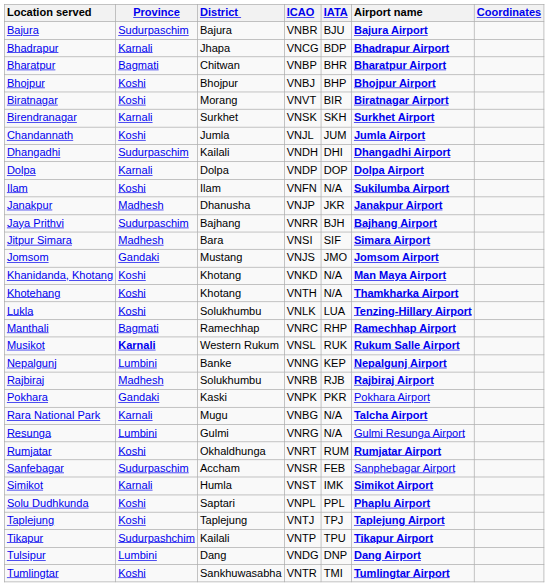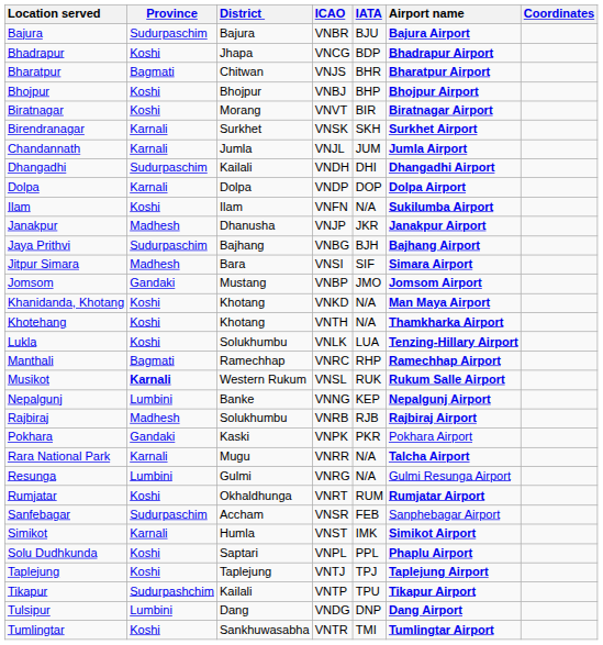 <table class="wikitable sortable static-row-numbers static-row-header-text">
 <tr style="vertical-align:baseline">
 <th style="text-align:left;">Location served</th>
 <th><a href='#'>Province</a></th>
 <th style="text-align:left;"><a href='#'>District&nbsp;</a></th>
 <th style="text-align:left;"><a href='#'>ICAO</a></th>
 <th style="text-align:left;"><a href='#'>IATA</a></th>
 <th style="text-align:left;">Airport name</th>
 <th style="text-align:left;"><a href='#'>Coordinates</a></th>
 </tr>
 <tr style="vertical-align:top">
 <td><a href='#'>Bajura</a></td>
 <td><a href='#'>Sudurpaschim</a></td>
 <td>Bajura</td>
 <td>VNBR</td>
 <td>BJU</td>
 <td><strong><a href='#'>Bajura Airport</a></strong></td>
 <td><small></small></td>
 </tr>
 <tr style="vertical-align:top">
 <td><a href='#'>Bhadrapur</a></td>
-<td><a href='#'>Karnali</a></td>
+<td><a href='#'>Koshi</a></td>
 <td>Jhapa</td>
 <td>VNCG</td>
 <td>BDP</td>
 <td><strong><a href='#'>Bhadrapur Airport</a></strong></td>
 <td><small></small></td>
 </tr>
 <tr style="vertical-align:top">
 <td><a href='#'>Bharatpur</a></td>
 <td><a href='#'>Bagmati</a></td>
 <td>Chitwan</td>
-<td>VNBP</td>
+<td>VNJS</td>
 <td>BHR</td>
 <td><strong><a href='#'>Bharatpur Airport</a></strong></td>
 <td><small></small></td>
 </tr>
 <tr style="vertical-align:top">
 <td><a href='#'>Bhojpur</a></td>
 <td><a href='#'>Koshi</a></td>
 <td>Bhojpur</td>
 <td>VNBJ</td>
 <td>BHP</td>
 <td><strong><a href='#'>Bhojpur Airport</a></strong></td>
 <td><small></small></td>
 </tr>
 <tr style="vertical-align:top">
 <td><a href='#'>Biratnagar</a></td>
 <td><a href='#'>Koshi</a></td>
 <td>Morang</td>
 <td>VNVT</td>
 <td>BIR</td>
 <td><strong><a href='#'>Biratnagar Airport</a></strong></td>
 <td><small></small></td>
 </tr>
 <tr style="vertical-align:top">
 <td><a href='#'>Birendranagar</a></td>
 <td><a href='#'>Karnali</a></td>
 <td>Surkhet</td>
 <td>VNSK</td>
 <td>SKH</td>
 <td><strong><a href='#'>Surkhet Airport</a></strong></td>
 <td><small></small></td>
 </tr>
 <tr style="vertical-align:top">
 <td><a href='#'>Chandannath</a></td>
-<td><a href='#'>Koshi</a></td>
+<td><a href='#'>Karnali</a></td>
 <td>Jumla</td>
 <td>VNJL</td>
 <td>JUM</td>
 <td><strong><a href='#'>Jumla Airport</a></strong></td>
 <td><small></small></td>
 </tr>
 <tr style="vertical-align:top">
 <td><a href='#'>Dhangadhi</a></td>
 <td><a href='#'>Sudurpaschim</a></td>
 <td>Kailali</td>
 <td>VNDH</td>
 <td>DHI</td>
 <td><strong><a href='#'>Dhangadhi Airport</a></strong></td>
 <td><small></small></td>
 </tr>
 <tr style="vertical-align:top">
 <td><a href='#'>Dolpa</a></td>
 <td><a href='#'>Karnali</a></td>
 <td>Dolpa</td>
 <td>VNDP</td>
 <td>DOP</td>
 <td><strong><a href='#'>Dolpa Airport</a></strong></td>
 <td><small></small></td>
 </tr>
 <tr>
 <td><a href='#'>Ilam</a></td>
 <td><a href='#'>Koshi</a></td>
 <td>Ilam</td>
 <td>VNFN</td>
 <td>N/A</td>
 <td><strong><a href='#'>Sukilumba Airport</a></strong></td>
 <td><small></small></td>
 </tr>
 <tr style="vertical-align:top">
 <td><a href='#'>Janakpur</a></td>
 <td><a href='#'>Madhesh</a></td>
 <td>Dhanusha</td>
 <td>VNJP</td>
 <td>JKR</td>
 <td><strong><a href='#'>Janakpur Airport</a></strong></td>
 <td><small></small></td>
 </tr>
 <tr style="vertical-align:top">
 <td><a href='#'>Jaya Prithvi</a></td>
 <td><a href='#'>Sudurpaschim</a></td>
 <td>Bajhang</td>
-<td>VNRR</td>
+<td>VNBG</td>
 <td>BJH</td>
 <td><strong><a href='#'>Bajhang Airport</a></strong></td>
 <td><small></small></td>
 </tr>
 <tr style="vertical-align:top">
 <td><a href='#'>Jitpur Simara</a></td>
 <td><a href='#'>Madhesh</a></td>
 <td>Bara</td>
 <td>VNSI</td>
 <td>SIF</td>
 <td><strong><a href='#'>Simara Airport</a></strong></td>
 <td><small></small></td>
 </tr>
 <tr style="vertical-align:top">
 <td><a href='#'>Jomsom</a></td>
 <td><a href='#'>Gandaki</a></td>
 <td>Mustang</td>
-<td>VNJS</td>
+<td>VNBP</td>
 <td>JMO</td>
 <td><strong><a href='#'>Jomsom Airport</a></strong></td>
 <td><small></small></td>
 </tr>
 <tr style="vertical-align:top">
 <td><a href='#'>Khanidanda, Khotang</a></td>
 <td><a href='#'>Koshi</a></td>
 <td>Khotang</td>
 <td>VNKD</td>
 <td>N/A</td>
 <td><strong><a href='#'>Man Maya Airport</a></strong></td>
 <td><small></small></td>
 </tr>
 <tr style="vertical-align:top">
 <td><a href='#'>Khotehang</a></td>
 <td><a href='#'>Koshi</a></td>
 <td>Khotang</td>
 <td>VNTH</td>
 <td>N/A</td>
 <td><strong><a href='#'>Thamkharka Airport</a></strong></td>
 <td><small></small></td>
 </tr>
 <tr style="vertical-align:top">
 <td><a href='#'>Lukla</a></td>
 <td><a href='#'>Koshi</a></td>
 <td>Solukhumbu</td>
 <td>VNLK</td>
 <td>LUA</td>
 <td><strong><a href='#'>Tenzing-Hillary Airport</a></strong></td>
 <td><small></small></td>
 </tr>
 <tr style="vertical-align:top">
 <td><a href='#'>Manthali</a></td>
 <td><a href='#'>Bagmati</a></td>
 <td>Ramechhap</td>
 <td>VNRC</td>
 <td>RHP</td>
 <td><strong><a href='#'>Ramechhap Airport</a></strong></td>
 <td><small></small></td>
 </tr>
 <tr style="vertical-align:top">
 <td><a href='#'>Musikot</a></td>
 <td><strong><a href='#'>Karnali</a></strong></td>
 <td>Western Rukum</td>
 <td>VNSL</td>
 <td>RUK</td>
 <td><strong><a href='#'>Rukum Salle Airport</a></strong></td>
 <td><small></small></td>
 </tr>
 <tr style="vertical-align:top">
 <td><a href='#'>Nepalgunj</a></td>
 <td><a href='#'>Lumbini</a></td>
 <td>Banke</td>
 <td>VNNG</td>
 <td>KEP</td>
 <td><strong><a href='#'>Nepalgunj Airport</a></strong></td>
 <td><small></small></td>
 </tr>
 <tr style="vertical-align:top">
 <td><a href='#'>Rajbiraj</a></td>
 <td><a href='#'>Madhesh</a></td>
 <td>Solukhumbu</td>
 <td>VNRB</td>
 <td>RJB</td>
 <td><strong><a href='#'>Rajbiraj Airport</a></strong></td>
 <td><small></small></td>
 </tr>
 <tr>
 <td><a href='#'>Pokhara</a></td>
 <td><a href='#'>Gandaki</a></td>
 <td>Kaski</td>
 <td>VNPK</td>
 <td>PKR</td>
 <td><a href='#'>Pokhara Airport</a></td>
 <td><small></small></td>
 </tr>
 <tr style="vertical-align:top">
 <td><a href='#'>Rara National Park</a></td>
 <td><a href='#'>Karnali</a></td>
 <td>Mugu</td>
-<td>VNBG</td>
+<td>VNRR</td>
 <td>N/A</td>
 <td><strong><a href='#'>Talcha Airport</a></strong></td>
 <td><small></small></td>
 </tr>
 <tr>
 <td><a href='#'>Resunga</a></td>
 <td><a href='#'>Lumbini</a></td>
 <td>Gulmi</td>
 <td>VNRG</td>
 <td>N/A</td>
 <td><a href='#'>Gulmi Resunga Airport</a></td>
 <td><small></small></td>
 </tr>
 <tr style="vertical-align:top">
 <td><a href='#'>Rumjatar</a></td>
 <td><a href='#'>Koshi</a></td>
 <td>Okhaldhunga</td>
 <td>VNRT</td>
 <td>RUM</td>
 <td><strong><a href='#'>Rumjatar Airport</a></strong></td>
 <td><small></small></td>
 </tr>
 <tr style="vertical-align:top">
 <td><a href='#'>Sanfebagar</a></td>
 <td><a href='#'>Sudurpaschim</a></td>
 <td>Accham</td>
 <td>VNSR</td>
 <td>FEB</td>
 <td><a href='#'>Sanphebagar Airport</a></td>
 <td><small></small></td>
 </tr>
 <tr style="vertical-align:top">
 <td><a href='#'>Simikot</a></td>
 <td><a href='#'>Karnali</a></td>
 <td>Humla</td>
 <td>VNST</td>
 <td>IMK</td>
 <td><strong><a href='#'>Simikot Airport</a></strong></td>
 <td><small></small></td>
 </tr>
 <tr style="vertical-align:top">
 <td><a href='#'>Solu Dudhkunda</a></td>
 <td><a href='#'>Koshi</a></td>
 <td>Saptari</td>
 <td>VNPL</td>
 <td>PPL</td>
 <td><strong><a href='#'>Phaplu Airport</a></strong></td>
 <td><small></small></td>
 </tr>
 <tr style="vertical-align:top">
 <td><a href='#'>Taplejung</a></td>
 <td><a href='#'>Koshi</a></td>
 <td>Taplejung</td>
 <td>VNTJ</td>
 <td>TPJ</td>
 <td><strong><a href='#'>Taplejung Airport</a></strong></td>
 <td><small></small></td>
 </tr>
 <tr style="vertical-align:top">
 <td><a href='#'>Tikapur</a></td>
 <td><a href='#'>Sudurpashchim</a></td>
 <td>Kailali</td>
 <td>VNTP</td>
 <td>TPU</td>
 <td><strong><a href='#'>Tikapur Airport</a></strong></td>
 <td><small></small></td>
 </tr>
 <tr style="vertical-align:top">
 <td><a href='#'>Tulsipur</a></td>
 <td><a href='#'>Lumbini</a></td>
 <td>Dang</td>
 <td>VNDG</td>
 <td>DNP</td>
 <td><strong><a href='#'>Dang Airport</a></strong></td>
 <td><small></small></td>
 </tr>
 <tr style="vertical-align:top">
 <td><a href='#'>Tumlingtar</a></td>
 <td><a href='#'>Koshi</a></td>
 <td>Sankhuwasabha</td>
 <td>VNTR</td>
 <td>TMI</td>
 <td><strong><a href='#'>Tumlingtar Airport</a></strong></td>
 <td><small></small></td>
 </tr>
 </table>
